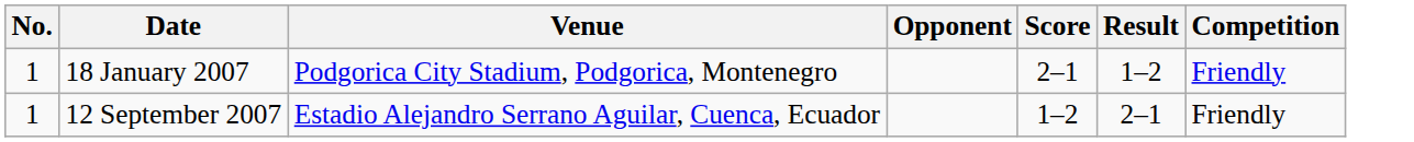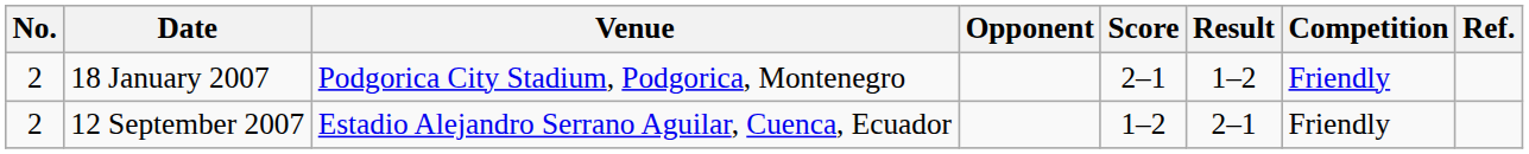 <table class="wikitable sortable">
 <tr>
 <th scope="col">No.</th>
 <th scope="col">Date</th>
 <th scope="col">Venue</th>
 <th scope="col">Opponent</th>
 <th scope="col">Score</th>
 <th scope="col">Result</th>
 <th scope="col">Competition</th>
+<th>Ref.</th>
 </tr>
 <tr>
-<td align="center">1</td>
+<td align="center">2</td>
 <td>18 January 2007</td>
 <td><a href='#'>Podgorica City Stadium</a>, <a href='#'>Podgorica</a>, Montenegro</td>
 <td></td>
 <td align="center">2–1</td>
 <td align="center">1–2</td>
 <td><a href='#'>Friendly</a></td>
+<td></td>
 </tr>
 <tr>
-<td align="center">1</td>
+<td align="center">2</td>
 <td>12 September 2007</td>
 <td><a href='#'>Estadio Alejandro Serrano Aguilar</a>, <a href='#'>Cuenca</a>, Ecuador</td>
 <td></td>
 <td align="center">1–2</td>
 <td align="center">2–1</td>
 <td>Friendly</td>
+<td></td>
 </tr>
 </table>
